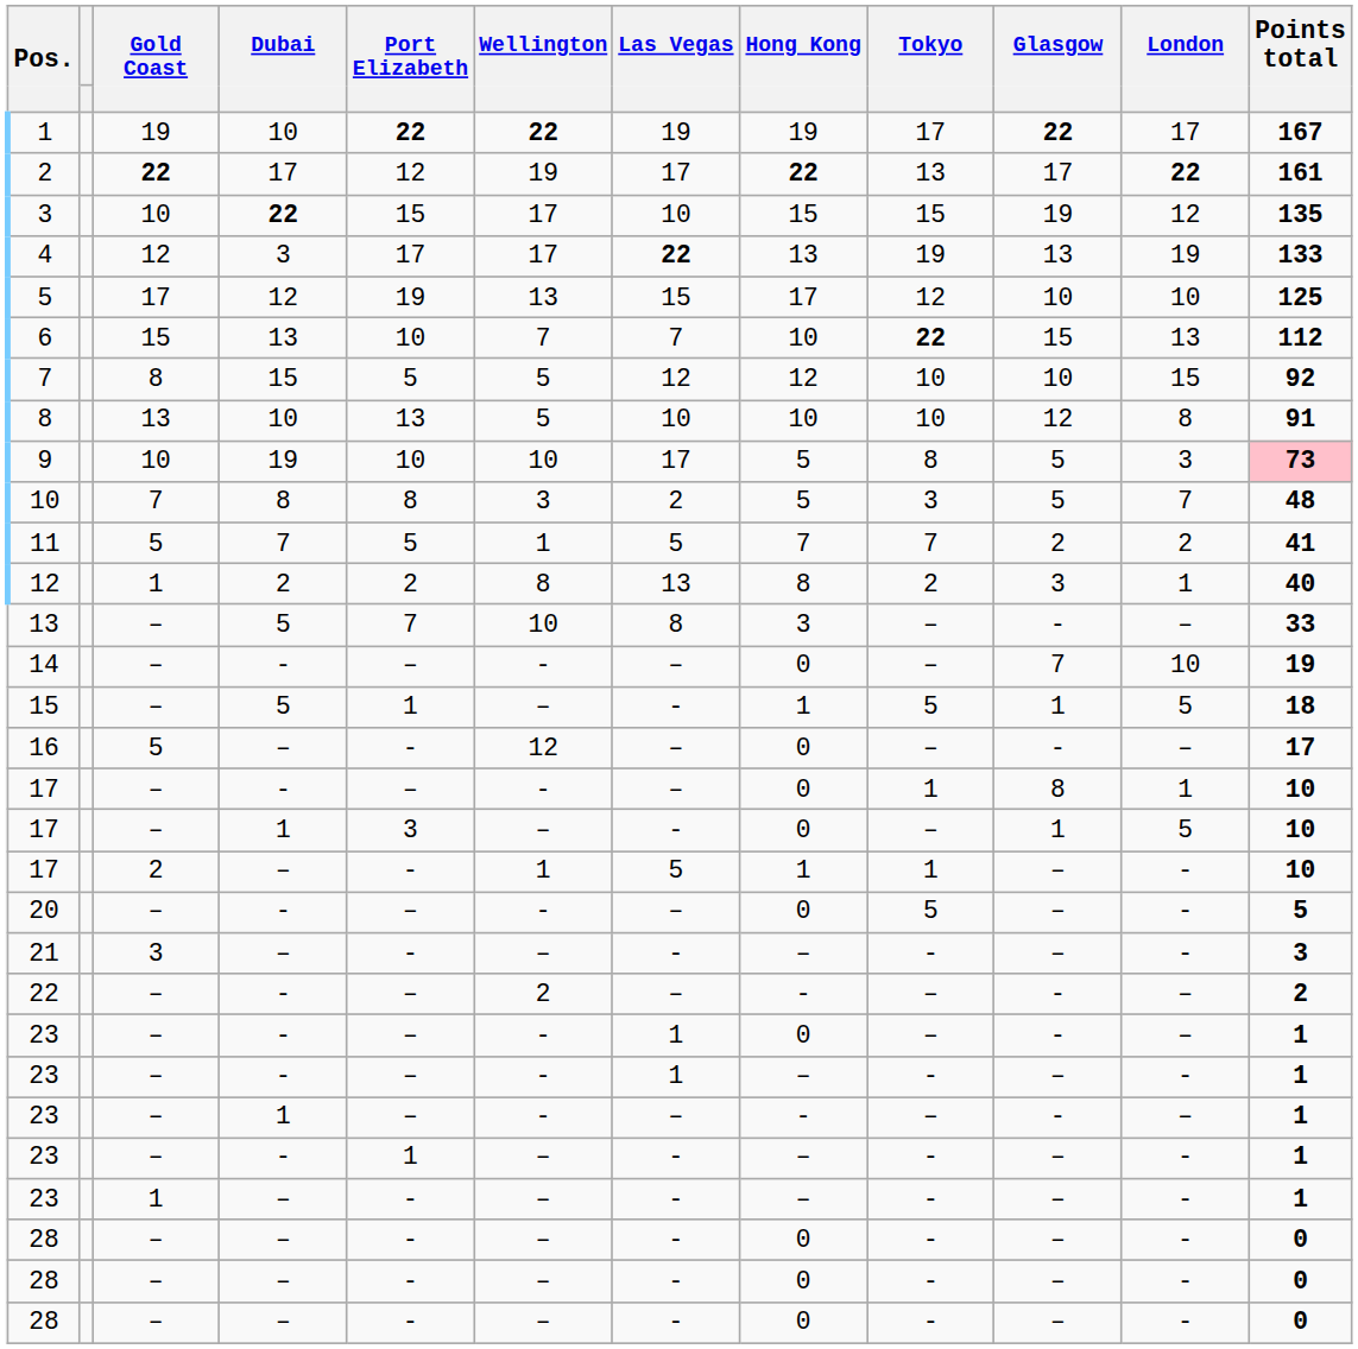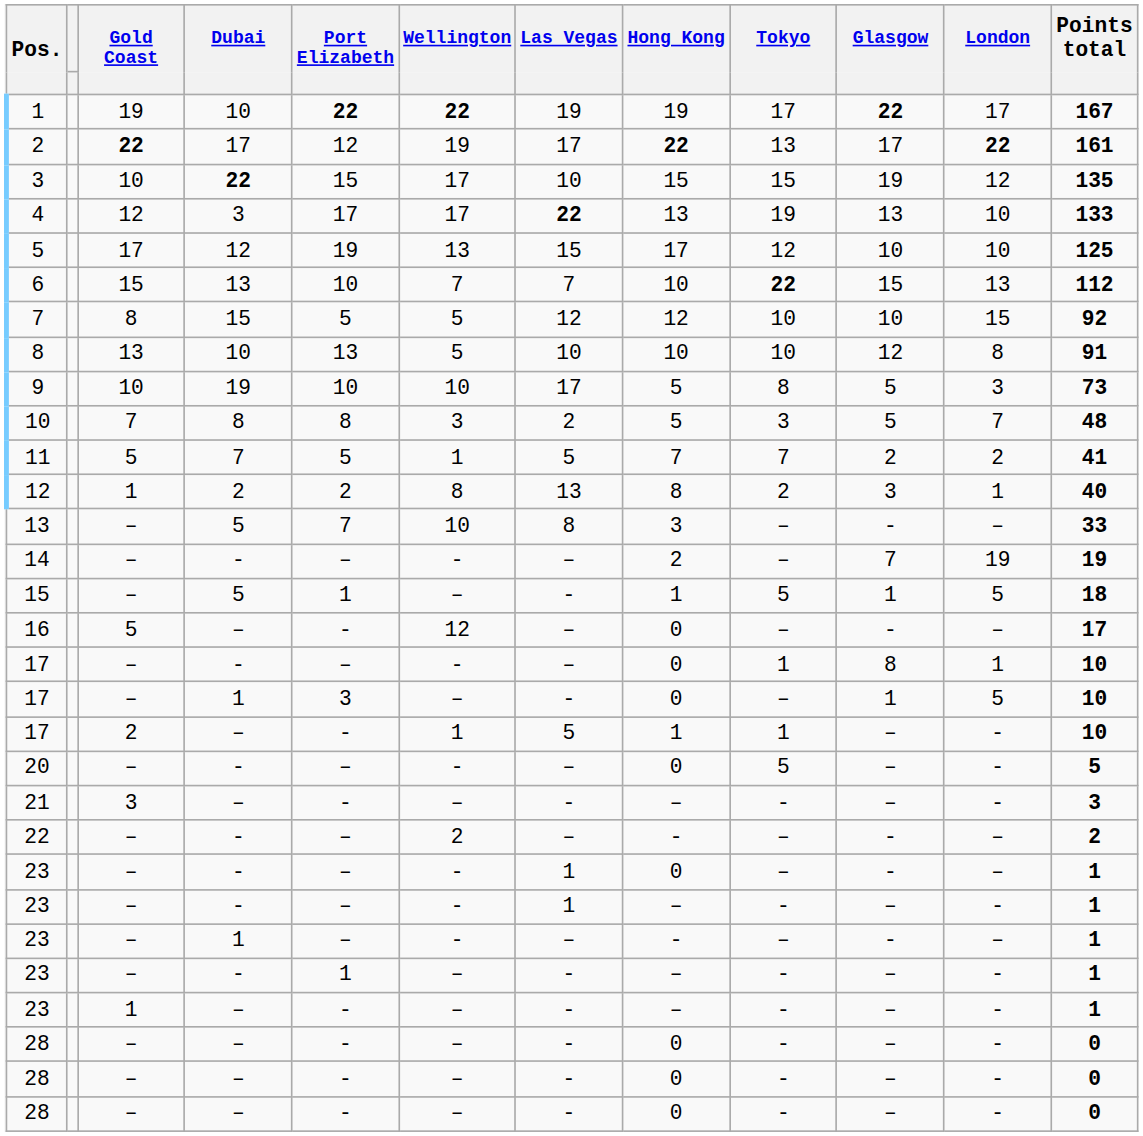 <table class="wikitable sortable" style="text-align:center;">
 <tr>
 <th style="border-bottom:1px solid transparent;"><br>Pos.</th>
 <th></th>
 <th style="vertical-align:top;width:5.5em;border-bottom:1px solid transparent;padding:2px;font-size:85%;"><br><a href='#'>Gold Coast</a></th>
 <th style="vertical-align:top;width:5.5em;border-bottom:1px solid transparent;padding:2px;font-size:85%;"><br><a href='#'>Dubai</a></th>
 <th style="vertical-align:top;width:5.5em;border-bottom:1px solid transparent;padding:2px;font-size:85%;"><br><a href='#'>Port Elizabeth</a></th>
 <th style="vertical-align:top;width:5.5em;border-bottom:1px solid transparent;padding:2px;font-size:85%;"><br><a href='#'>Wellington</a></th>
 <th style="vertical-align:top;width:5.5em;border-bottom:1px solid transparent;padding:2px;font-size:85%;"><br><a href='#'>Las Vegas</a></th>
 <th style="vertical-align:top;width:5.5em;border-bottom:1px solid transparent;padding:2px;font-size:85%;"><br><a href='#'>Hong Kong</a></th>
 <th style="vertical-align:top;width:5.5em;border-bottom:1px solid transparent;padding:2px;font-size:85%;"><br><a href='#'>Tokyo</a></th>
 <th style="vertical-align:top;width:5.5em;border-bottom:1px solid transparent;padding:2px;font-size:85%;"><br><a href='#'>Glasgow</a></th>
 <th style="vertical-align:top;width:5.5em;border-bottom:1px solid transparent;padding:2px;font-size:85%;"><br><a href='#'>London</a></th>
 <th style="border-bottom:1px solid transparent;">Points<br>total</th>
 </tr>
 <tr style="line-height:8px;">
 <th style="border-top:1px solid transparent;"> </th>
 <th style="border-top:1px solid transparent;"></th>
 <th data-sort-type="number" style="border-top:1px solid transparent;"></th>
 <th data-sort-type="number" style="border-top:1px solid transparent;"></th>
 <th data-sort-type="number" style="border-top:1px solid transparent;"></th>
 <th data-sort-type="number" style="border-top:1px solid transparent;"></th>
 <th data-sort-type="number" style="border-top:1px solid transparent;"></th>
 <th data-sort-type="number" style="border-top:1px solid transparent;"></th>
 <th data-sort-type="number" style="border-top:1px solid transparent;"></th>
 <th data-sort-type="number" style="border-top:1px solid transparent;"></th>
 <th data-sort-type="number" style="border-top:1px solid transparent;"></th>
 <th data-sort-type="number" style="border-top:1px solid transparent;"> </th>
 </tr>
 <tr>
 <td style="border-left:3px solid #7cf;">1</td>
 <td align=left></td>
 <td>19</td>
 <td>10</td>
 <td><strong>22</strong></td>
 <td><strong>22</strong></td>
 <td>19</td>
 <td>19</td>
 <td>17</td>
 <td><strong>22</strong></td>
 <td>17</td>
 <td><strong>167</strong></td>
 </tr>
 <tr>
 <td style="border-left:3px solid #7cf;">2</td>
 <td align=left></td>
 <td><strong>22</strong></td>
 <td>17</td>
 <td>12</td>
 <td>19</td>
 <td>17</td>
 <td><strong>22</strong></td>
 <td>13</td>
 <td>17</td>
 <td><strong>22</strong></td>
 <td><strong>161</strong></td>
 </tr>
 <tr>
 <td style="border-left:3px solid #7cf;">3</td>
 <td align=left></td>
 <td>10</td>
 <td><strong>22</strong></td>
 <td>15</td>
 <td>17</td>
 <td>10</td>
 <td>15</td>
 <td>15</td>
 <td>19</td>
 <td>12</td>
 <td><strong>135</strong></td>
 </tr>
 <tr>
 <td style="border-left:3px solid #7cf;">4</td>
 <td align=left></td>
 <td>12</td>
 <td>3</td>
 <td>17</td>
 <td>17</td>
 <td><strong>22</strong></td>
 <td>13</td>
 <td>19</td>
 <td>13</td>
-<td>19</td>
+<td>10</td>
 <td><strong>133</strong></td>
 </tr>
 <tr>
 <td style="border-left:3px solid #7cf;">5</td>
 <td align=left></td>
 <td>17</td>
 <td>12</td>
 <td>19</td>
 <td>13</td>
 <td>15</td>
 <td>17</td>
 <td>12</td>
 <td>10</td>
 <td>10</td>
 <td><strong>125</strong></td>
 </tr>
 <tr>
 <td style="border-left:3px solid #7cf;">6</td>
 <td align=left></td>
 <td>15</td>
 <td>13</td>
 <td>10</td>
 <td>7</td>
 <td>7</td>
 <td>10</td>
 <td><strong>22</strong></td>
 <td>15</td>
 <td>13</td>
 <td><strong>112</strong></td>
 </tr>
 <tr>
 <td style="border-left:3px solid #7cf;">7</td>
 <td align=left></td>
 <td>8</td>
 <td>15</td>
 <td>5</td>
 <td>5</td>
 <td>12</td>
 <td>12</td>
 <td>10</td>
 <td>10</td>
 <td>15</td>
 <td><strong>92</strong></td>
 </tr>
 <tr>
 <td style="border-left:3px solid #7cf;">8</td>
 <td align=left></td>
 <td>13</td>
 <td>10</td>
 <td>13</td>
 <td>5</td>
 <td>10</td>
 <td>10</td>
 <td>10</td>
 <td>12</td>
 <td>8</td>
 <td><strong>91</strong></td>
 </tr>
 <tr>
 <td style="border-left:3px solid #7cf;">9</td>
 <td align=left></td>
 <td>10</td>
 <td>19</td>
 <td>10</td>
 <td>10</td>
 <td>17</td>
 <td>5</td>
 <td>8</td>
 <td>5</td>
 <td>3</td>
-<td style="background: pink;"><strong>73</strong></td>
+<td><strong>73</strong></td>
 </tr>
 <tr>
 <td style="border-left:3px solid #7cf;">10</td>
 <td align=left></td>
 <td>7</td>
 <td>8</td>
 <td>8</td>
 <td>3</td>
 <td>2</td>
 <td>5</td>
 <td>3</td>
 <td>5</td>
 <td>7</td>
 <td><strong>48</strong></td>
 </tr>
 <tr>
 <td style="border-left:3px solid #7cf;">11</td>
 <td align=left></td>
 <td>5</td>
 <td>7</td>
 <td>5</td>
 <td>1</td>
 <td>5</td>
 <td>7</td>
 <td>7</td>
 <td>2</td>
 <td>2</td>
 <td><strong>41</strong></td>
 </tr>
 <tr>
 <td style="border-left:3px solid #7cf;">12</td>
 <td align=left></td>
 <td>1</td>
 <td>2</td>
 <td>2</td>
 <td>8</td>
 <td>13</td>
 <td>8</td>
 <td>2</td>
 <td>3</td>
 <td>1</td>
 <td><strong>40</strong></td>
 </tr>
 <tr>
 <td>13</td>
 <td align=left></td>
 <td>–</td>
 <td>5</td>
 <td>7</td>
 <td>10</td>
 <td>8</td>
 <td>3</td>
 <td>–</td>
 <td>-</td>
 <td>–</td>
 <td><strong>33</strong></td>
 </tr>
 <tr>
 <td>14</td>
 <td align=left></td>
 <td>–</td>
 <td>-</td>
 <td>–</td>
 <td>-</td>
 <td>–</td>
-<td>0</td>
+<td>2</td>
 <td>–</td>
 <td>7</td>
-<td>10</td>
+<td>19</td>
 <td><strong>19</strong></td>
 </tr>
 <tr>
 <td>15</td>
 <td align=left></td>
 <td>–</td>
 <td>5</td>
 <td>1</td>
 <td>–</td>
 <td>-</td>
 <td>1</td>
 <td>5</td>
 <td>1</td>
 <td>5</td>
 <td><strong>18</strong></td>
 </tr>
 <tr>
 <td>16</td>
 <td align=left></td>
 <td>5</td>
 <td>–</td>
 <td>-</td>
 <td>12</td>
 <td>–</td>
 <td>0</td>
 <td>–</td>
 <td>-</td>
 <td>–</td>
 <td><strong>17</strong></td>
 </tr>
 <tr>
 <td>17</td>
 <td align=left></td>
 <td>–</td>
 <td>-</td>
 <td>–</td>
 <td>-</td>
 <td>–</td>
 <td>0</td>
 <td>1</td>
 <td>8</td>
 <td>1</td>
 <td><strong>10</strong></td>
 </tr>
 <tr>
 <td>17</td>
 <td align=left></td>
 <td>–</td>
 <td>1</td>
 <td>3</td>
 <td>–</td>
 <td>-</td>
 <td>0</td>
 <td>–</td>
 <td>1</td>
 <td>5</td>
 <td><strong>10</strong></td>
 </tr>
 <tr>
 <td>17</td>
 <td align=left></td>
 <td>2</td>
 <td>–</td>
 <td>-</td>
 <td>1</td>
 <td>5</td>
 <td>1</td>
 <td>1</td>
 <td>–</td>
 <td>-</td>
 <td><strong>10</strong></td>
 </tr>
 <tr>
 <td>20</td>
 <td align=left></td>
 <td>–</td>
 <td>-</td>
 <td>–</td>
 <td>-</td>
 <td>–</td>
 <td>0</td>
 <td>5</td>
 <td>–</td>
 <td>-</td>
 <td><strong>5</strong></td>
 </tr>
 <tr>
 <td>21</td>
 <td align=left></td>
 <td>3</td>
 <td>–</td>
 <td>-</td>
 <td>–</td>
 <td>-</td>
 <td>–</td>
 <td>-</td>
 <td>–</td>
 <td>-</td>
 <td><strong>3</strong></td>
 </tr>
 <tr>
 <td>22</td>
 <td align=left></td>
 <td>–</td>
 <td>-</td>
 <td>–</td>
 <td>2</td>
 <td>–</td>
 <td>-</td>
 <td>–</td>
 <td>-</td>
 <td>–</td>
 <td><strong>2</strong></td>
 </tr>
 <tr>
 <td>23</td>
 <td align=left></td>
 <td>–</td>
 <td>-</td>
 <td>–</td>
 <td>-</td>
 <td>1</td>
 <td>0</td>
 <td>–</td>
 <td>-</td>
 <td>–</td>
 <td><strong>1</strong></td>
 </tr>
 <tr>
 <td>23</td>
 <td align=left></td>
 <td>–</td>
 <td>-</td>
 <td>–</td>
 <td>-</td>
 <td>1</td>
 <td>–</td>
 <td>-</td>
 <td>–</td>
 <td>-</td>
 <td><strong>1</strong></td>
 </tr>
 <tr>
 <td>23</td>
 <td align=left></td>
 <td>–</td>
 <td>1</td>
 <td>–</td>
 <td>-</td>
 <td>–</td>
 <td>-</td>
 <td>–</td>
 <td>-</td>
 <td>–</td>
 <td><strong>1</strong></td>
 </tr>
 <tr>
 <td>23</td>
 <td align=left></td>
 <td>–</td>
 <td>-</td>
 <td>1</td>
 <td>–</td>
 <td>-</td>
 <td>–</td>
 <td>-</td>
 <td>–</td>
 <td>-</td>
 <td><strong>1</strong></td>
 </tr>
 <tr>
 <td>23</td>
 <td align=left></td>
 <td>1</td>
 <td>–</td>
 <td>-</td>
 <td>–</td>
 <td>-</td>
 <td>–</td>
 <td>-</td>
 <td>–</td>
 <td>-</td>
 <td><strong>1</strong></td>
 </tr>
 <tr>
 <td>28</td>
 <td align=left></td>
 <td>–</td>
 <td>–</td>
 <td>-</td>
 <td>–</td>
 <td>-</td>
 <td>0</td>
 <td>-</td>
 <td>–</td>
 <td>-</td>
 <td><strong>0</strong></td>
 </tr>
 <tr>
 <td>28</td>
 <td align=left></td>
 <td>–</td>
 <td>–</td>
 <td>-</td>
 <td>–</td>
 <td>-</td>
 <td>0</td>
 <td>-</td>
 <td>–</td>
 <td>-</td>
 <td><strong>0</strong></td>
 </tr>
 <tr>
 <td>28</td>
 <td align=left></td>
 <td>–</td>
 <td>–</td>
 <td>-</td>
 <td>–</td>
 <td>-</td>
 <td>0</td>
 <td>-</td>
 <td>–</td>
 <td>-</td>
 <td><strong>0</strong></td>
 </tr>
 </table>
